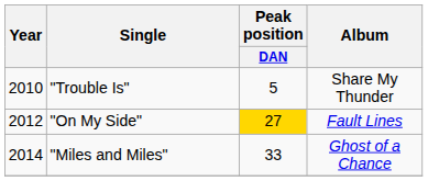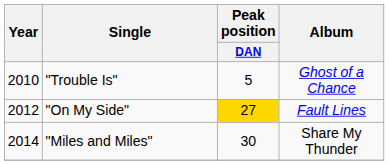 <table class="wikitable plainrowheaders" style="text-align:left;" border="1">
 <tr>
 <th scope="col" rowspan=2 width=10em>Year</th>
 <th scope="col" rowspan=2 style="width:12em;">Single</th>
 <th scope="col" colspan=1>Peak<br>position</th>
 <th scope="col" rowspan=2 style="width:7em;">Album</th>
 </tr>
 <tr>
 <th scope="col" style="width:3em;font-size:85%;"><a href='#'>DAN</a><br></th>
 </tr>
 <tr>
 <td>2010</td>
 <td>"Trouble Is"</td>
 <td style="text-align:center;">5</td>
-<td style="text-align:center;">Share My Thunder</td>
+<td style="text-align:center;"><em><a href='#'>Ghost of a Chance</a></em></td>
 </tr>
 <tr>
 <td>2012</td>
 <td>"On My Side"</td>
 <td style="background: gold; text-align:center;">27</td>
 <td style="text-align:center;"><em><a href='#'>Fault Lines</a></em></td>
 </tr>
 <tr>
 <td>2014</td>
 <td>"Miles and Miles"</td>
-<td style="text-align:center;">33</td>
-<td style="text-align:center;"><em><a href='#'>Ghost of a Chance</a></em></td>
+<td style="text-align:center;">30</td>
+<td style="text-align:center;">Share My Thunder</td>
 </tr>
 <tr>
 </tr>
 </table>
